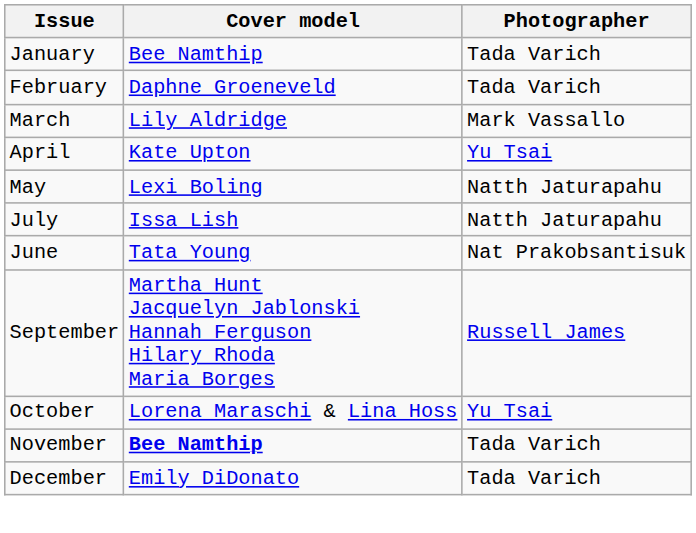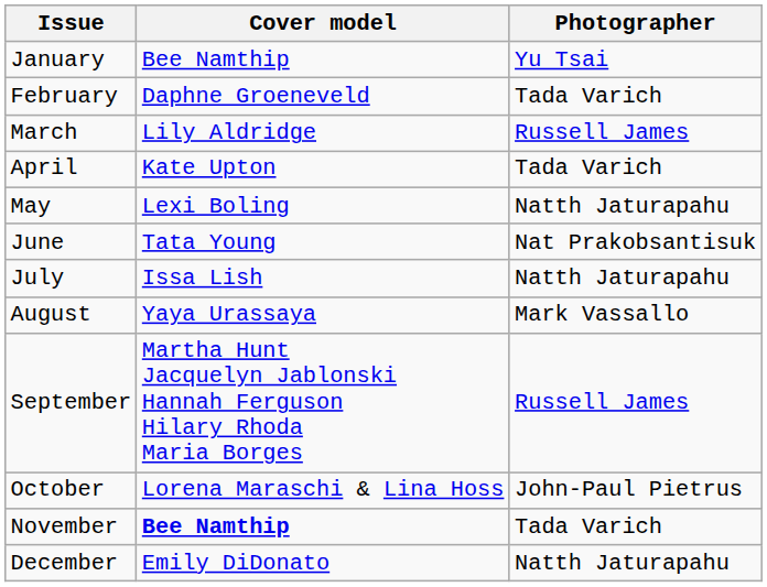 <table class="sortable wikitable">
 <tr>
 <th>Issue</th>
 <th>Cover model</th>
 <th>Photographer</th>
 </tr>
 <tr>
 <td>January</td>
 <td><a href='#'>Bee Namthip</a></td>
-<td>Tada Varich</td>
+<td><a href='#'>Yu Tsai</a></td>
 </tr>
 <tr>
 <td>February</td>
 <td><a href='#'>Daphne Groeneveld</a></td>
 <td>Tada Varich</td>
 </tr>
 <tr>
 <td>March</td>
 <td><a href='#'>Lily Aldridge</a></td>
-<td>Mark Vassallo</td>
+<td><a href='#'>Russell James</a></td>
 </tr>
 <tr>
 <td>April</td>
 <td><a href='#'>Kate Upton</a></td>
-<td><a href='#'>Yu Tsai</a></td>
+<td>Tada Varich</td>
 </tr>
 <tr>
 <td>May</td>
 <td><a href='#'>Lexi Boling</a></td>
 <td>Natth Jaturapahu</td>
 </tr>
 <tr>
+<td>June</td>
+<td><a href='#'>Tata Young</a></td>
+<td>Nat Prakobsantisuk</td>
+</tr>
+<tr>
 <td>July</td>
 <td><a href='#'>Issa Lish</a></td>
 <td>Natth Jaturapahu</td>
 </tr>
 <tr>
-<td>June</td>
-<td><a href='#'>Tata Young</a></td>
-<td>Nat Prakobsantisuk</td>
+<td>August</td>
+<td><a href='#'>Yaya Urassaya</a></td>
+<td>Mark Vassallo</td>
 </tr>
 <tr>
 <td>September</td>
 <td><a href='#'>Martha Hunt</a><br><a href='#'>Jacquelyn Jablonski</a><br><a href='#'>Hannah Ferguson</a><br><a href='#'>Hilary Rhoda</a><br><a href='#'>Maria Borges</a></td>
 <td><a href='#'>Russell James</a></td>
 </tr>
 <tr>
 <td>October</td>
 <td><a href='#'>Lorena Maraschi</a> & <a href='#'>Lina Hoss</a></td>
-<td><a href='#'>Yu Tsai</a></td>
+<td>John-Paul Pietrus</td>
 </tr>
 <tr>
 <td>November</td>
 <td><strong><a href='#'>Bee Namthip</a></strong></td>
 <td>Tada Varich</td>
 </tr>
 <tr>
 <td>December</td>
 <td><a href='#'>Emily DiDonato</a></td>
-<td>Tada Varich</td>
+<td>Natth Jaturapahu</td>
 </tr>
 </table>
